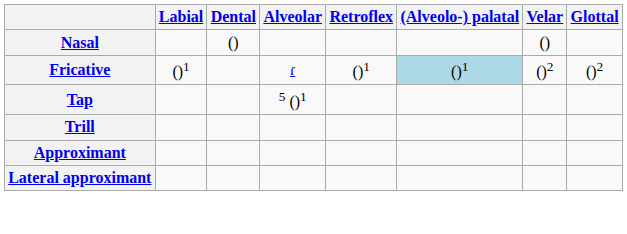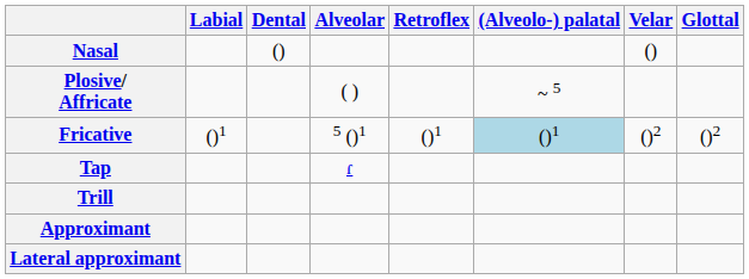 <table class="wikitable" style="text-align: center;">
 <tr>
 <th></th>
 <th><a href='#'>Labial</a></th>
 <th><a href='#'>Dental</a></th>
 <th><a href='#'>Alveolar</a></th>
 <th><a href='#'>Retroflex</a></th>
 <th><a href='#'>(Alveolo-) palatal</a></th>
 <th><a href='#'>Velar</a></th>
 <th><a href='#'>Glottal</a></th>
 </tr>
 <tr>
 <th><a href='#'>Nasal</a></th>
 <td> </td>
 <td>() </td>
 <td> </td>
 <td> </td>
 <td> </td>
 <td>() </td>
 <td></td>
 </tr>
 <tr>
+<th><a href='#'>Plosive</a>/<br><a href='#'>Affricate</a></th>
+<td> </td>
+<td> </td>
+<td>( )</td>
+<td> </td>
+<td> ~  <sup>5</sup>   </td>
+<td> </td>
+<td></td>
+</tr>
+<tr>
 <th><a href='#'>Fricative</a></th>
 <td>()<sup>1</sup></td>
 <td></td>
-<td><a href='#'>ɾ</a> </td>
+<td><sup>5</sup>  ()<sup>1</sup></td>
 <td>()<sup>1</sup> </td>
 <td style="background: lightblue;">()<sup>1</sup> </td>
 <td>()<sup>2</sup></td>
 <td>()<sup>2</sup> </td>
 </tr>
 <tr>
 <th><a href='#'>Tap</a></th>
 <td></td>
 <td></td>
-<td><sup>5</sup>  ()<sup>1</sup></td>
+<td><a href='#'>ɾ</a> </td>
 <td></td>
 <td></td>
 <td></td>
 <td></td>
 </tr>
 <tr>
 <th><a href='#'>Trill</a></th>
 <td></td>
 <td></td>
 <td> </td>
 <td></td>
 <td></td>
 <td></td>
 <td></td>
 </tr>
 <tr>
 <th><a href='#'>Approximant</a></th>
 <td> </td>
 <td></td>
 <td></td>
 <td> </td>
 <td> </td>
 <td></td>
 <td></td>
 </tr>
 <tr>
 <th><a href='#'>Lateral approximant</a></th>
 <td></td>
 <td></td>
 <td> </td>
 <td> </td>
 <td></td>
 <td></td>
 <td></td>
 </tr>
 </table>
